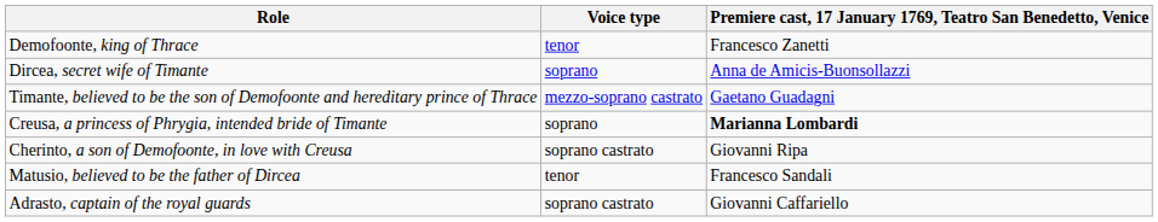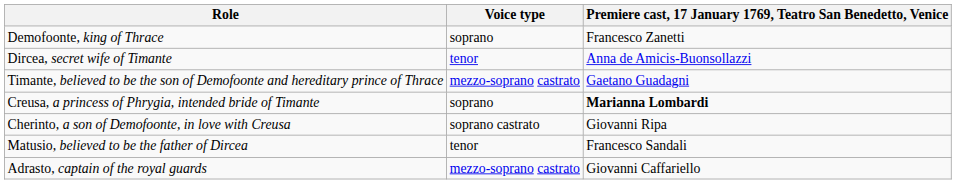 <table class="wikitable">
 <tr>
 <th>Role</th>
 <th>Voice type</th>
 <th>Premiere cast, 17 January 1769, Teatro San Benedetto, Venice</th>
 </tr>
 <tr>
 <td>Demofoonte, <em>king of Thrace</em></td>
-<td><a href='#'>tenor</a></td>
+<td>soprano</td>
 <td>Francesco Zanetti</td>
 </tr>
 <tr>
 <td>Dircea, <em>secret wife of Timante</em></td>
-<td><a href='#'>soprano</a></td>
+<td><a href='#'>tenor</a></td>
 <td><a href='#'>Anna de Amicis-Buonsollazzi</a></td>
 </tr>
 <tr>
 <td>Timante, <em>believed to be the son of Demofoonte and hereditary prince of Thrace</em></td>
 <td><a href='#'>mezzo-soprano</a> <a href='#'>castrato</a></td>
 <td><a href='#'>Gaetano Guadagni</a></td>
 </tr>
 <tr>
 <td>Creusa, <em>a princess of Phrygia, intended bride of Timante</em></td>
 <td>soprano</td>
 <td><strong>Marianna Lombardi</strong></td>
 </tr>
 <tr>
 <td>Cherinto, <em>a son of Demofoonte, in love with Creusa</em></td>
 <td>soprano castrato</td>
 <td>Giovanni Ripa</td>
 </tr>
 <tr>
 <td>Matusio, <em>believed to be the father of Dircea</em></td>
 <td>tenor</td>
 <td>Francesco Sandali</td>
 </tr>
 <tr>
 <td>Adrasto, <em>captain of the royal guards</em></td>
-<td>soprano castrato</td>
+<td><a href='#'>mezzo-soprano</a> <a href='#'>castrato</a></td>
 <td>Giovanni Caffariello</td>
 </tr>
 </table>
